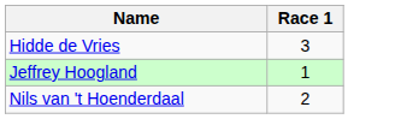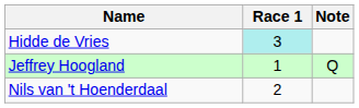 <table class="wikitable" style="text-align:center;">
 <tr>
 <th style="width:15em">Name</th>
 <th style="width:4em">Race 1</th>
+<th>Note</th>
 </tr>
 <tr>
 <td align=left><a href='#'>Hidde de Vries</a></td>
-<td>3</td>
+<td style="background: paleturquoise;">3</td>
+<td></td>
 </tr>
 <tr bgcolor=ccffcc>
 <td align=left><a href='#'>Jeffrey Hoogland</a></td>
 <td>1</td>
+<td>Q</td>
 </tr>
 <tr>
 <td align=left><a href='#'>Nils van 't Hoenderdaal</a></td>
 <td>2</td>
+<td></td>
 </tr>
 </table>
